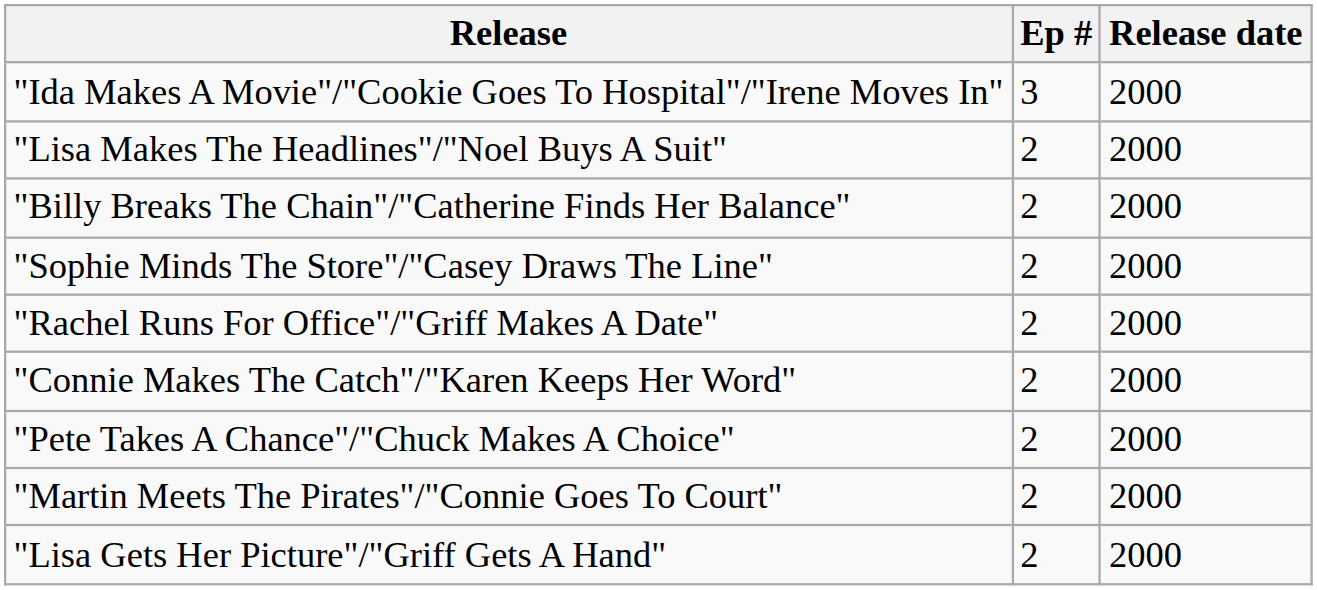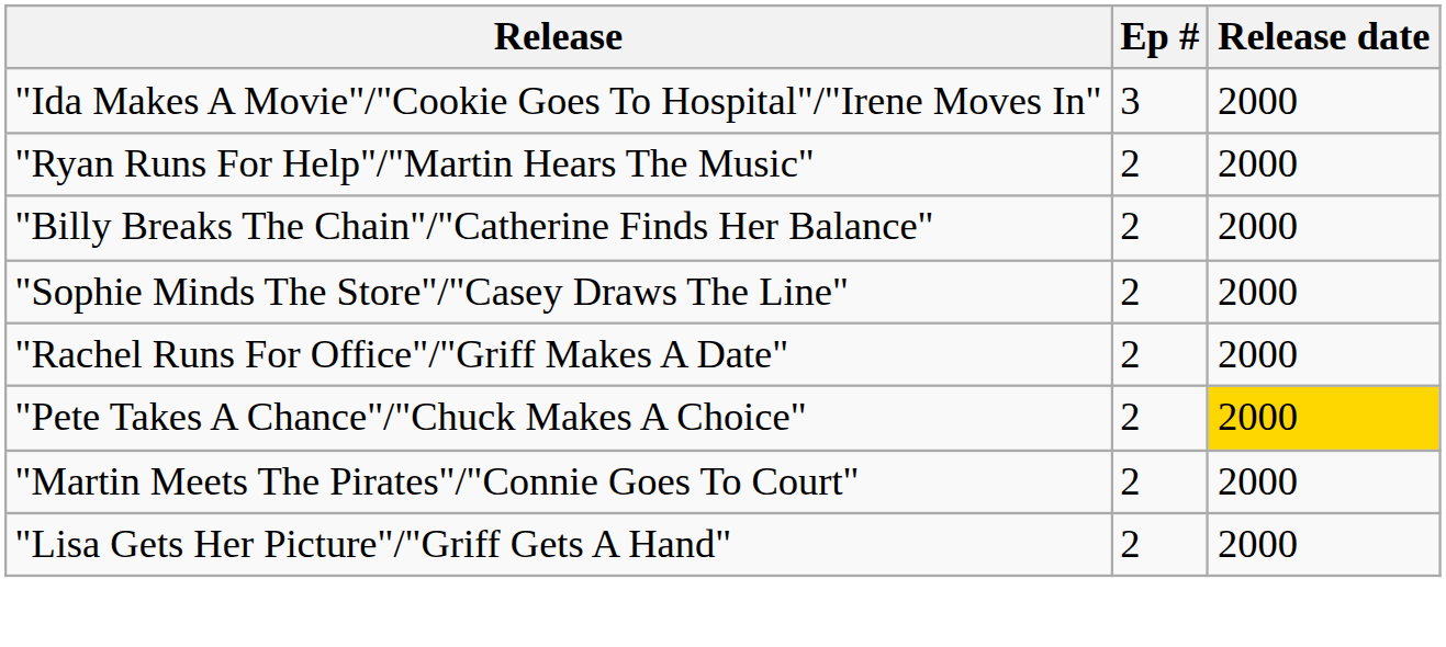 <table class="wikitable">
 <tr>
 <th>Release</th>
 <th>Ep #</th>
 <th>Release date</th>
 </tr>
 <tr>
 <td>"Ida Makes A Movie"/"Cookie Goes To Hospital"/"Irene Moves In"</td>
 <td>3</td>
 <td>2000</td>
 </tr>
 <tr>
-<td>"Lisa Makes The Headlines"/"Noel Buys A Suit"</td>
+<td>"Ryan Runs For Help"/"Martin Hears The Music"</td>
 <td>2</td>
 <td>2000</td>
 </tr>
 <tr>
 <td>"Billy Breaks The Chain"/"Catherine Finds Her Balance"</td>
 <td>2</td>
 <td>2000</td>
 </tr>
 <tr>
 <td>"Sophie Minds The Store"/"Casey Draws The Line"</td>
 <td>2</td>
 <td>2000</td>
 </tr>
 <tr>
 <td>"Rachel Runs For Office"/"Griff Makes A Date"</td>
 <td>2</td>
 <td>2000</td>
 </tr>
 <tr>
-<td>"Connie Makes The Catch"/"Karen Keeps Her Word"</td>
-<td>2</td>
-<td>2000</td>
-</tr>
-<tr>
 <td>"Pete Takes A Chance"/"Chuck Makes A Choice"</td>
 <td>2</td>
-<td>2000</td>
+<td style="background: gold;">2000</td>
 </tr>
 <tr>
 <td>"Martin Meets The Pirates"/"Connie Goes To Court"</td>
 <td>2</td>
 <td>2000</td>
 </tr>
 <tr>
 <td>"Lisa Gets Her Picture"/"Griff Gets A Hand"</td>
 <td>2</td>
 <td>2000</td>
 </tr>
 </table>
